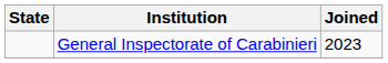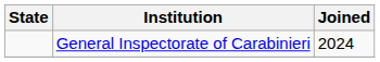 <table class="wikitable">
 <tr>
 <th>State</th>
 <th>Institution</th>
 <th>Joined</th>
 </tr>
 <tr>
 <td></td>
 <td><a href='#'>General Inspectorate of Carabinieri</a></td>
-<td>2023</td>
+<td>2024</td>
 </tr>
 <tr>
 </tr>
 </table>
